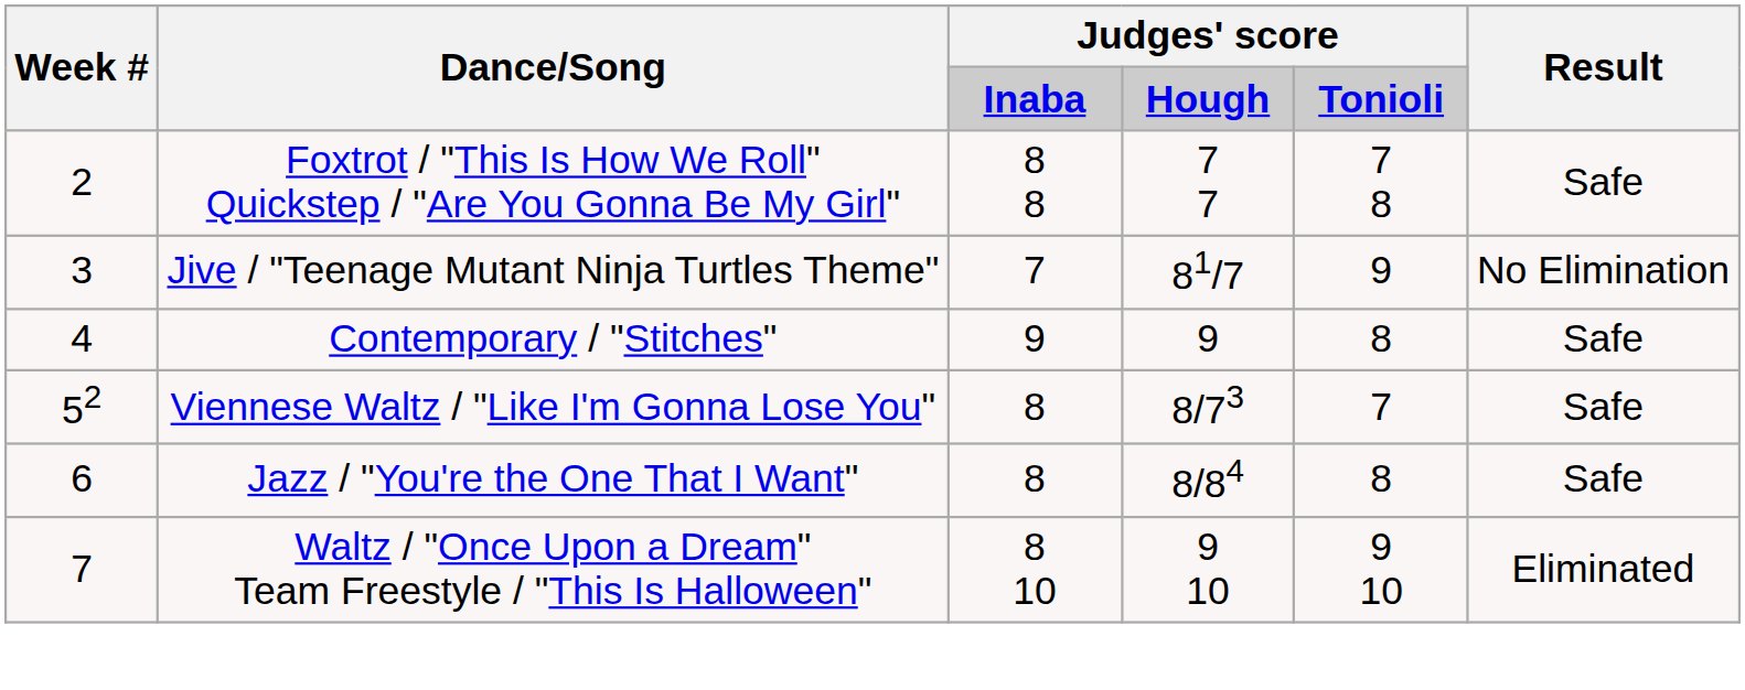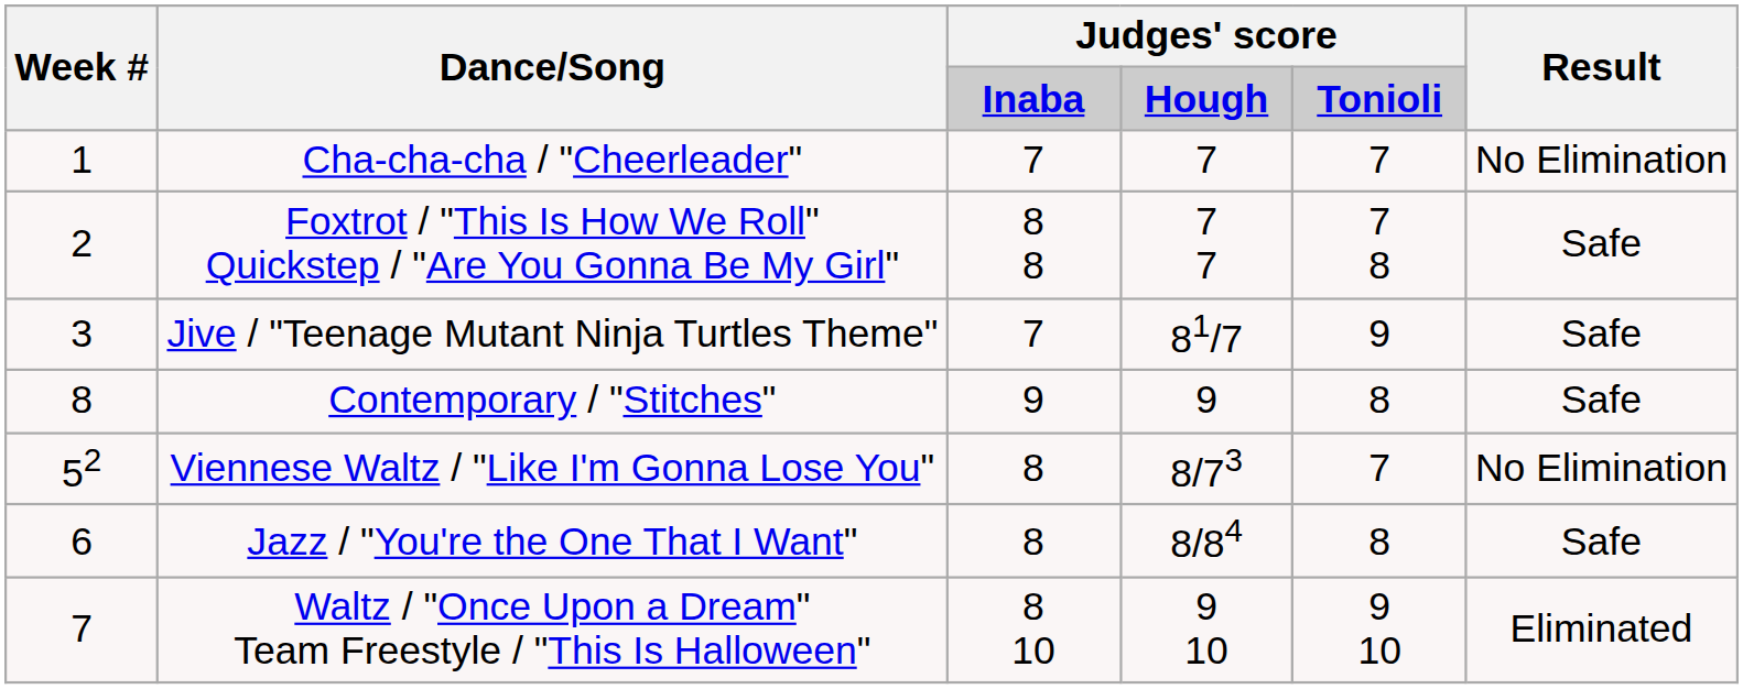 <table class="wikitable">
 <tr style="text-align: center;">
 <th rowspan="2">Week #</th>
 <th rowspan="2">Dance/Song</th>
 <th colspan="3">Judges' score</th>
 <th rowspan="2">Result</th>
 </tr>
 <tr style="text-align: center; background: #ccc;">
 <td style="width:10%; "><strong><a href='#'>Inaba</a></strong></td>
 <td style="width:10%; "><strong><a href='#'>Hough</a></strong></td>
 <td style="width:10%; "><strong><a href='#'>Tonioli</a></strong></td>
+</tr>
+<tr style="text-align:center; background: #faf6f6;">
+<td>1</td>
+<td><a href='#'>Cha-cha-cha</a> / "<a href='#'>Cheerleader</a>"</td>
+<td>7</td>
+<td>7</td>
+<td>7</td>
+<td>No Elimination</td>
 </tr>
 <tr style="text-align:center; background: #faf6f6;">
 <td>2</td>
 <td><a href='#'>Foxtrot</a> / "<a href='#'>This Is How We Roll</a>"<br><a href='#'>Quickstep</a> / "<a href='#'>Are You Gonna Be My Girl</a>"</td>
 <td>8<br>8</td>
 <td>7<br>7</td>
 <td>7<br>8</td>
 <td>Safe</td>
 </tr>
 <tr style="text-align:center; background: #faf6f6;">
 <td>3</td>
 <td><a href='#'>Jive</a> / "Teenage Mutant Ninja Turtles Theme"</td>
 <td>7</td>
 <td>8<sup>1</sup>/7</td>
 <td>9</td>
-<td>No Elimination</td>
+<td>Safe</td>
 </tr>
 <tr style="text-align:center; background: #faf6f6;">
-<td>4</td>
+<td>8</td>
 <td><a href='#'>Contemporary</a> / "<a href='#'>Stitches</a>"</td>
 <td>9</td>
 <td>9</td>
 <td>8</td>
 <td>Safe</td>
 </tr>
 <tr style="text-align:center; background: #faf6f6;">
 <td>5<sup>2</sup></td>
 <td><a href='#'>Viennese Waltz</a> / "<a href='#'>Like I'm Gonna Lose You</a>"</td>
 <td>8</td>
 <td>8/7<sup>3</sup></td>
 <td>7</td>
-<td>Safe</td>
+<td>No Elimination</td>
 </tr>
 <tr style="text-align:center; background: #faf6f6;">
 <td>6</td>
 <td><a href='#'>Jazz</a> / "<a href='#'>You're the One That I Want</a>"</td>
 <td>8</td>
 <td>8/8<sup>4</sup></td>
 <td>8</td>
 <td>Safe</td>
 </tr>
 <tr style="text-align:center; background: #faf6f6;">
 <td>7</td>
 <td><a href='#'>Waltz</a> / "<a href='#'>Once Upon a Dream</a>"<br>Team Freestyle / "<a href='#'>This Is Halloween</a>"</td>
 <td>8<br>10</td>
 <td>9<br>10</td>
 <td>9<br>10</td>
 <td>Eliminated</td>
 </tr>
 </table>
